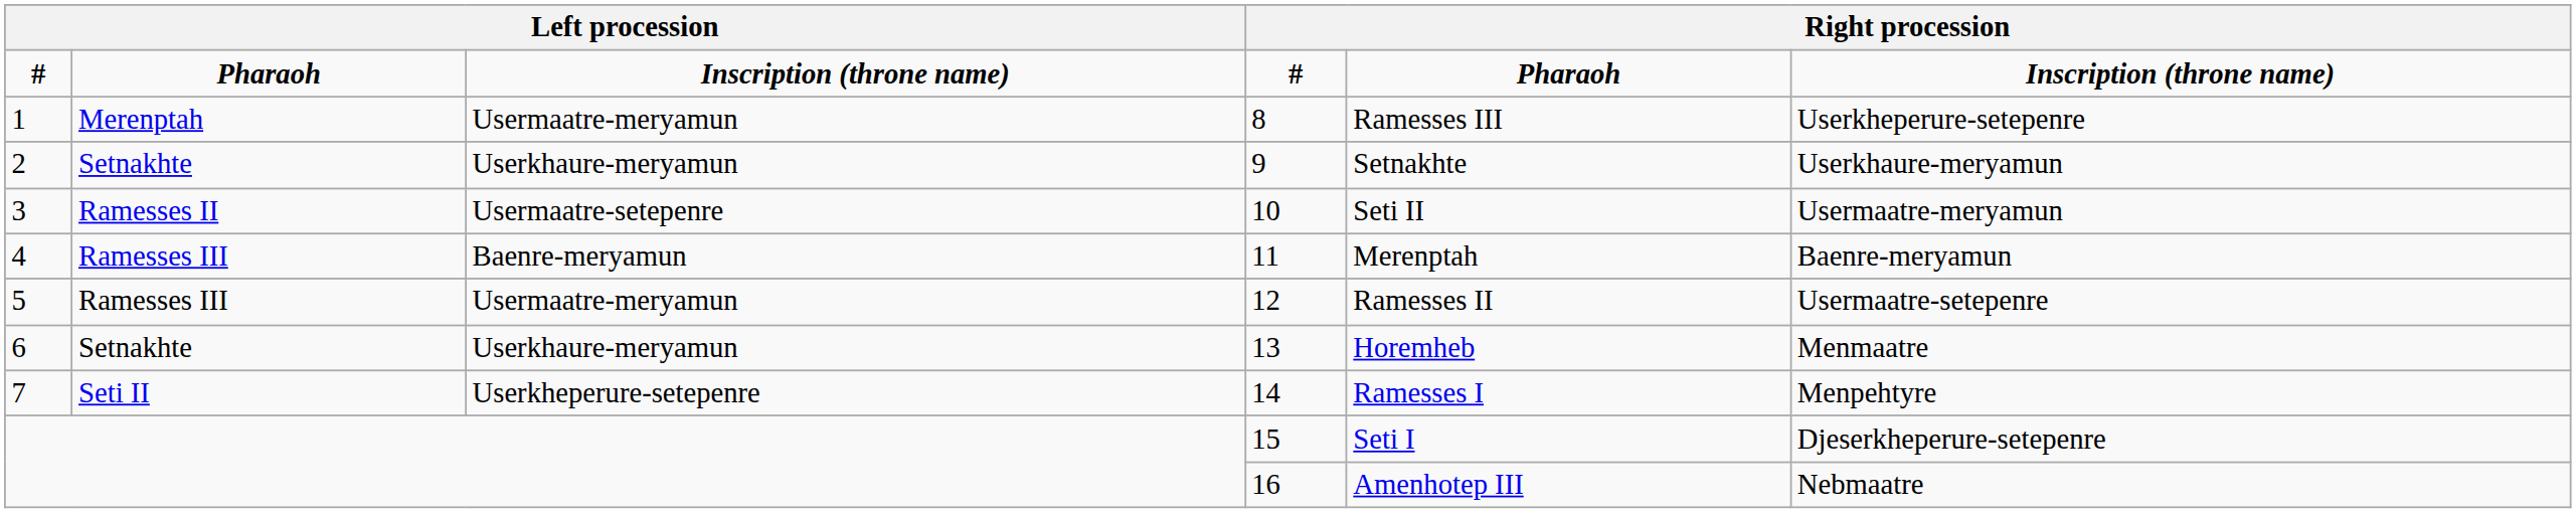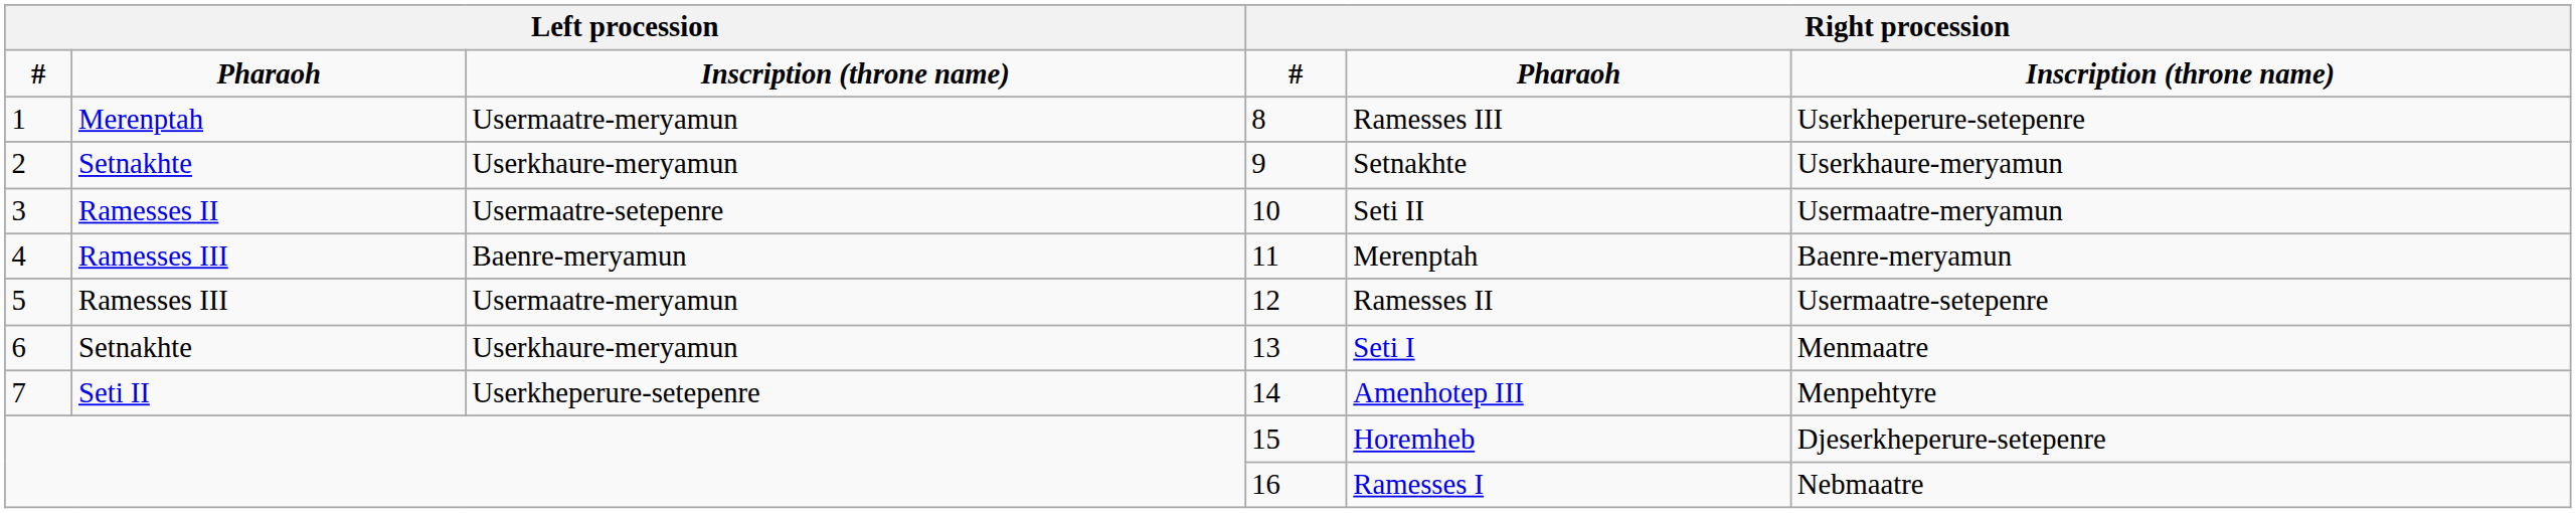 <table class="wikitable" width="90%">
 <tr>
 <th colspan="3" style="text-align: center;">Left procession</th>
 <th colspan="3" style="text-align: center;">Right procession</th>
 </tr>
 <tr>
 <td style="text-align: center;font-weight:bold">#</td>
 <td style="text-align: center;font-weight:bold"><em>Pharaoh</em></td>
 <td style="text-align: center;font-weight:bold"><em>Inscription (throne name)</em></td>
 <td style="text-align: center;font-weight:bold">#</td>
 <td style="text-align: center;font-weight:bold"><em>Pharaoh</em></td>
 <td style="text-align: center;font-weight:bold"><em>Inscription (throne name)</em></td>
 </tr>
 <tr>
 <td>1</td>
 <td><a href='#'>Merenptah</a></td>
 <td>Usermaatre-meryamun</td>
 <td>8</td>
 <td>Ramesses III</td>
 <td>Userkheperure-setepenre</td>
 </tr>
 <tr>
 <td>2</td>
 <td><a href='#'>Setnakhte</a></td>
 <td>Userkhaure-meryamun</td>
 <td>9</td>
 <td>Setnakhte</td>
 <td>Userkhaure-meryamun</td>
 </tr>
 <tr>
 <td>3</td>
 <td><a href='#'>Ramesses II</a></td>
 <td>Usermaatre-setepenre</td>
 <td>10</td>
 <td>Seti II</td>
 <td>Usermaatre-meryamun</td>
 </tr>
 <tr>
 <td>4</td>
 <td><a href='#'>Ramesses III</a></td>
 <td>Baenre-meryamun</td>
 <td>11</td>
 <td>Merenptah</td>
 <td>Baenre-meryamun</td>
 </tr>
 <tr>
 <td>5</td>
 <td>Ramesses III</td>
 <td>Usermaatre-meryamun</td>
 <td>12</td>
 <td>Ramesses II</td>
 <td>Usermaatre-setepenre</td>
 </tr>
 <tr>
 <td>6</td>
 <td>Setnakhte</td>
 <td>Userkhaure-meryamun</td>
 <td>13</td>
-<td><a href='#'>Horemheb</a></td>
+<td><a href='#'>Seti I</a></td>
 <td>Menmaatre</td>
 </tr>
 <tr>
 <td>7</td>
 <td><a href='#'>Seti II</a></td>
 <td>Userkheperure-setepenre</td>
 <td>14</td>
-<td><a href='#'>Ramesses I</a></td>
+<td><a href='#'>Amenhotep III</a></td>
 <td>Menpehtyre</td>
 </tr>
 <tr>
 <td rowspan="2" colspan="3"></td>
 <td>15</td>
-<td><a href='#'>Seti I</a></td>
+<td><a href='#'>Horemheb</a></td>
 <td>Djeserkheperure-setepenre</td>
 </tr>
 <tr>
 <td>16</td>
-<td><a href='#'>Amenhotep III</a></td>
+<td><a href='#'>Ramesses I</a></td>
 <td>Nebmaatre</td>
 </tr>
 </table>
